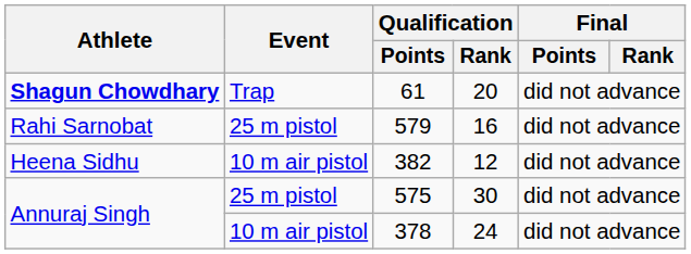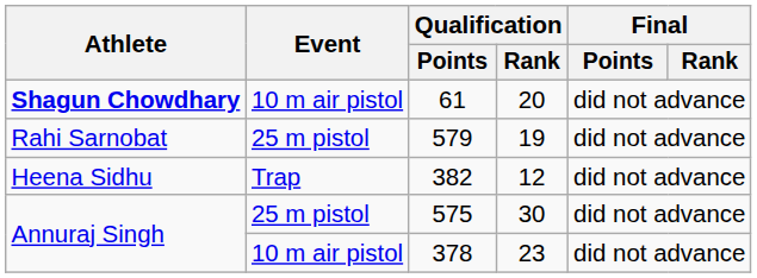 <table class="wikitable" style="font-size:90%;">
 <tr>
 <th rowspan="2">Athlete</th>
 <th rowspan="2">Event</th>
 <th colspan=2>Qualification</th>
 <th colspan=2>Final</th>
 </tr>
 <tr style="font-size:95%">
 <th>Points</th>
 <th>Rank</th>
 <th>Points</th>
 <th>Rank</th>
 </tr>
 <tr align=center>
 <td align=left><strong><a href='#'>Shagun Chowdhary</a></strong></td>
-<td align=left><a href='#'>Trap</a></td>
+<td align=left><a href='#'>10 m air pistol</a></td>
 <td>61</td>
 <td>20</td>
 <td colspan=2>did not advance</td>
 </tr>
 <tr align=center>
 <td align=left><a href='#'>Rahi Sarnobat</a></td>
 <td align=left><a href='#'>25 m pistol</a></td>
 <td>579</td>
-<td>16</td>
+<td>19</td>
 <td colspan=2>did not advance</td>
 </tr>
 <tr align=center>
 <td align=left><a href='#'>Heena Sidhu</a></td>
-<td align=left><a href='#'>10 m air pistol</a></td>
+<td align=left><a href='#'>Trap</a></td>
 <td>382</td>
 <td>12</td>
 <td colspan=2>did not advance</td>
 </tr>
 <tr align=center>
 <td style="text-align:left;" rowspan="2"><a href='#'>Annuraj Singh</a></td>
 <td align=left><a href='#'>25 m pistol</a></td>
 <td>575</td>
 <td>30</td>
 <td colspan=2>did not advance</td>
 </tr>
 <tr align=center>
 <td align=left><a href='#'>10 m air pistol</a></td>
 <td>378</td>
-<td>24</td>
+<td>23</td>
 <td colspan=2>did not advance</td>
 </tr>
 </table>
